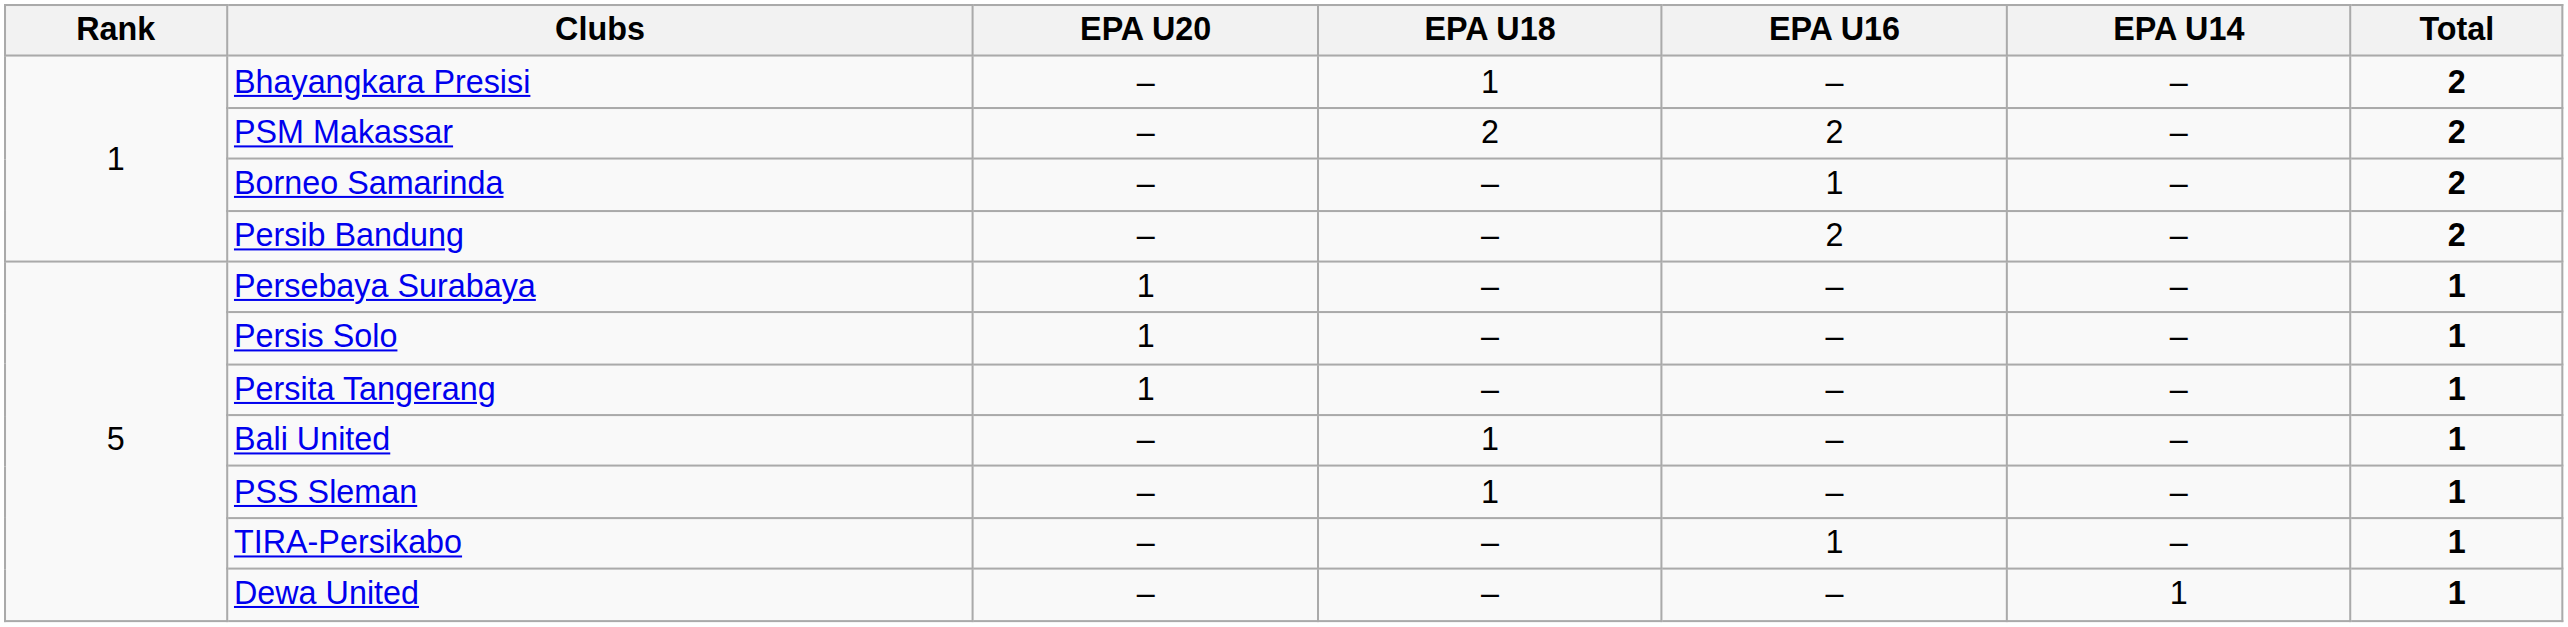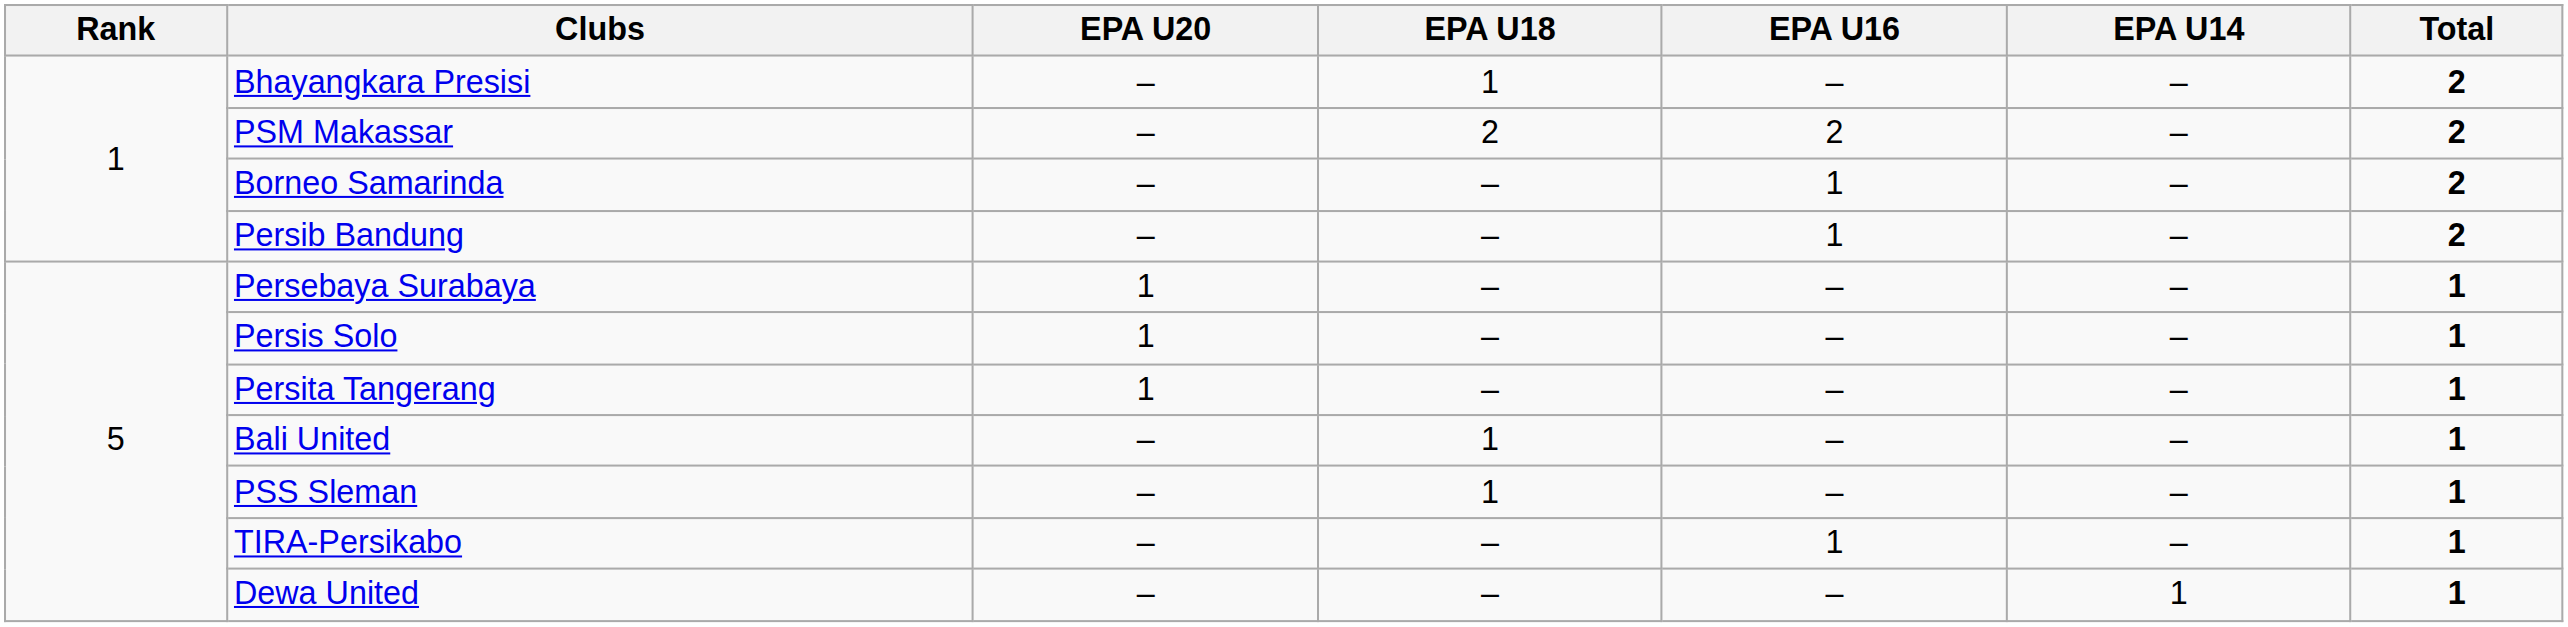 <table class="wikitable sortable" style="text-align: center; width: 80%;">
 <tr>
 <th>Rank</th>
 <th>Clubs</th>
 <th>EPA U20</th>
 <th>EPA U18</th>
 <th>EPA U16</th>
 <th>EPA U14</th>
 <th>Total</th>
 </tr>
 <tr>
 <td rowspan="4">1</td>
 <td style="background:#f9f9f9; text-align:left;"><a href='#'>Bhayangkara Presisi</a></td>
 <td>–</td>
 <td>1</td>
 <td>–</td>
 <td>–</td>
 <td><strong>2</strong></td>
 </tr>
 <tr>
 <td style="text-align:left;"><a href='#'>PSM Makassar</a></td>
 <td>–</td>
 <td>2</td>
 <td>2</td>
 <td>–</td>
 <td><strong>2</strong></td>
 </tr>
 <tr>
 <td style="background:#f9f9f9; text-align:left;"><a href='#'>Borneo Samarinda</a></td>
 <td>–</td>
 <td>–</td>
 <td>1</td>
 <td>–</td>
 <td><strong>2</strong></td>
 </tr>
 <tr>
 <td style="text-align:left;"><a href='#'>Persib Bandung</a></td>
 <td>–</td>
 <td>–</td>
-<td>2</td>
+<td>1</td>
 <td>–</td>
 <td><strong>2</strong></td>
 </tr>
 <tr>
 <td rowspan="7">5</td>
 <td style="background:#f9f9f9; text-align:left;"><a href='#'>Persebaya Surabaya</a></td>
 <td>1</td>
 <td>–</td>
 <td>–</td>
 <td>–</td>
 <td><strong>1</strong></td>
 </tr>
 <tr>
 <td style="text-align:left;"><a href='#'>Persis Solo</a></td>
 <td>1</td>
 <td>–</td>
 <td>–</td>
 <td>–</td>
 <td><strong>1</strong></td>
 </tr>
 <tr>
 <td style="background:#f9f9f9; text-align:left;"><a href='#'>Persita Tangerang</a></td>
 <td>1</td>
 <td>–</td>
 <td>–</td>
 <td>–</td>
 <td><strong>1</strong></td>
 </tr>
 <tr>
 <td style="text-align:left;"><a href='#'>Bali United</a></td>
 <td>–</td>
 <td>1</td>
 <td>–</td>
 <td>–</td>
 <td><strong>1</strong></td>
 </tr>
 <tr>
 <td style="background:#f9f9f9; text-align:left;"><a href='#'>PSS Sleman</a></td>
 <td>–</td>
 <td>1</td>
 <td>–</td>
 <td>–</td>
 <td><strong>1</strong></td>
 </tr>
 <tr>
 <td style="text-align:left;"><a href='#'>TIRA-Persikabo</a></td>
 <td>–</td>
 <td>–</td>
 <td>1</td>
 <td>–</td>
 <td><strong>1</strong></td>
 </tr>
 <tr>
 <td style="background:#f9f9f9; text-align:left;"><a href='#'>Dewa United</a></td>
 <td>–</td>
 <td>–</td>
 <td>–</td>
 <td>1</td>
 <td><strong>1</strong></td>
 </tr>
 </table>
